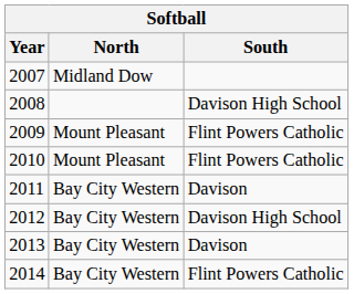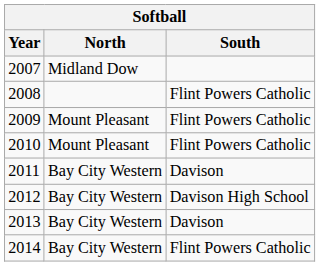 <table class="wikitable collapsible">
 <tr>
 <th colspan=3>Softball</th>
 </tr>
 <tr>
 <th>Year</th>
 <th>North</th>
 <th>South</th>
 </tr>
 <tr>
 <td>2007</td>
 <td>Midland Dow</td>
 <td></td>
 </tr>
 <tr>
 <td>2008</td>
 <td></td>
-<td>Davison High School</td>
+<td>Flint Powers Catholic</td>
 </tr>
 <tr>
 <td>2009</td>
 <td>Mount Pleasant</td>
 <td>Flint Powers Catholic</td>
 </tr>
 <tr>
 <td>2010</td>
 <td>Mount Pleasant</td>
 <td>Flint Powers Catholic</td>
 </tr>
 <tr>
 <td>2011</td>
 <td>Bay City Western</td>
 <td>Davison</td>
 </tr>
 <tr>
 <td>2012</td>
 <td>Bay City Western</td>
 <td>Davison High School</td>
 </tr>
 <tr>
 <td>2013</td>
 <td>Bay City Western</td>
 <td>Davison</td>
 </tr>
 <tr>
 <td>2014</td>
 <td>Bay City Western</td>
 <td>Flint Powers Catholic</td>
 </tr>
 </table>
